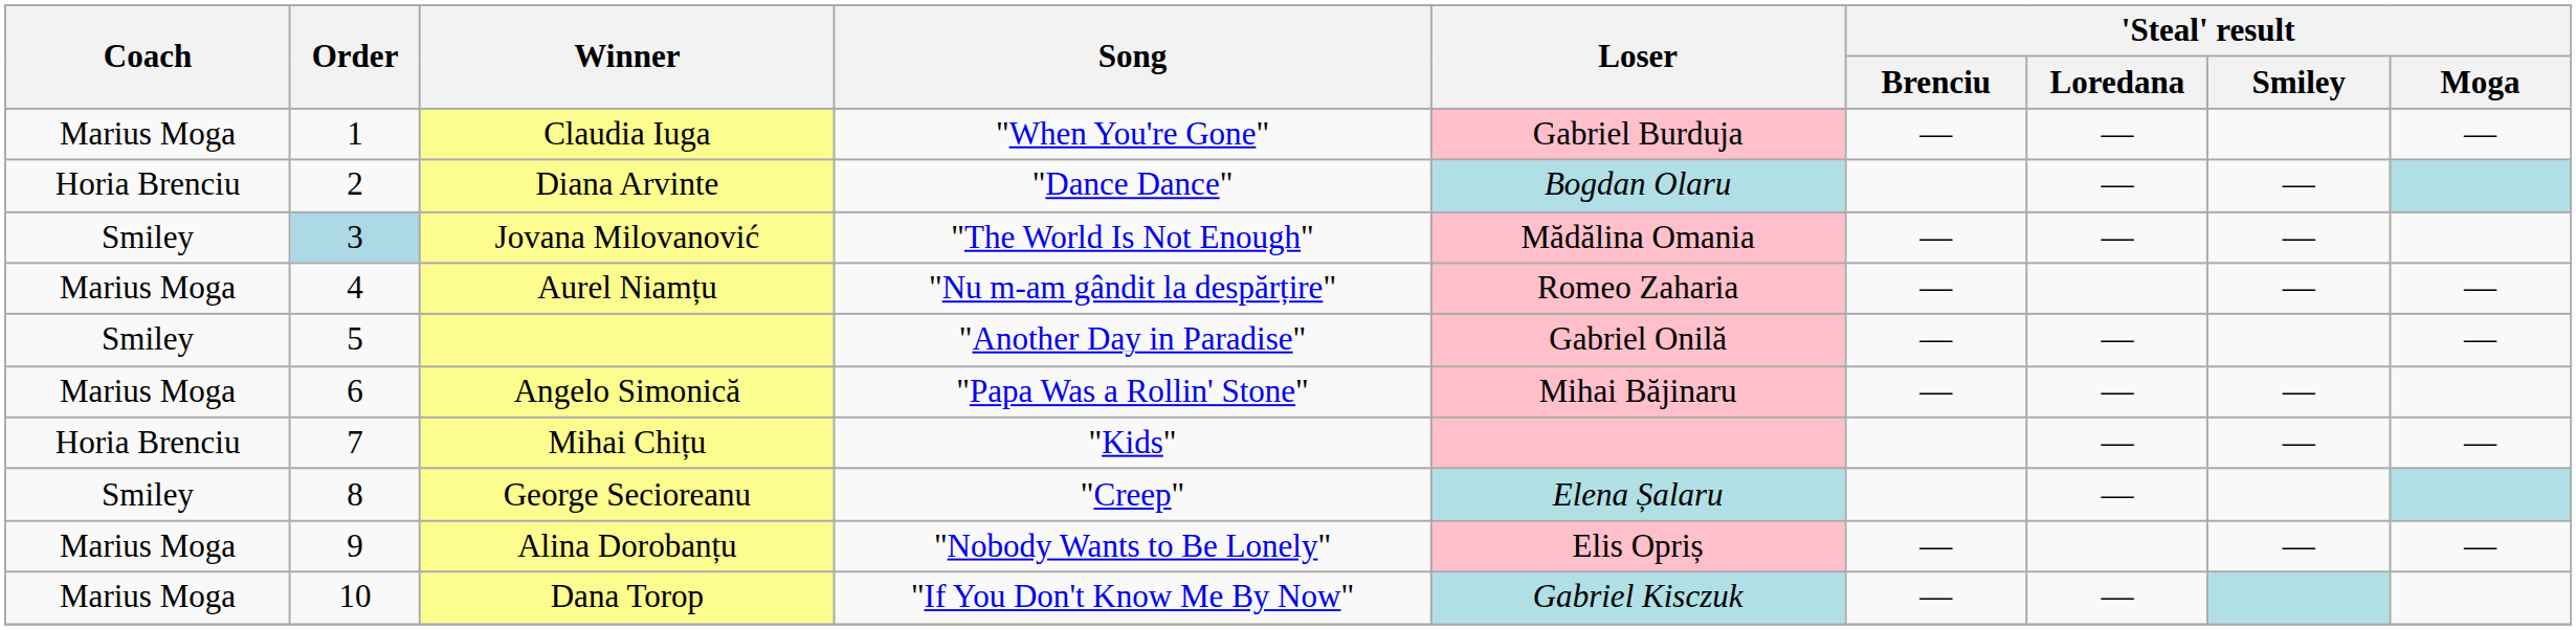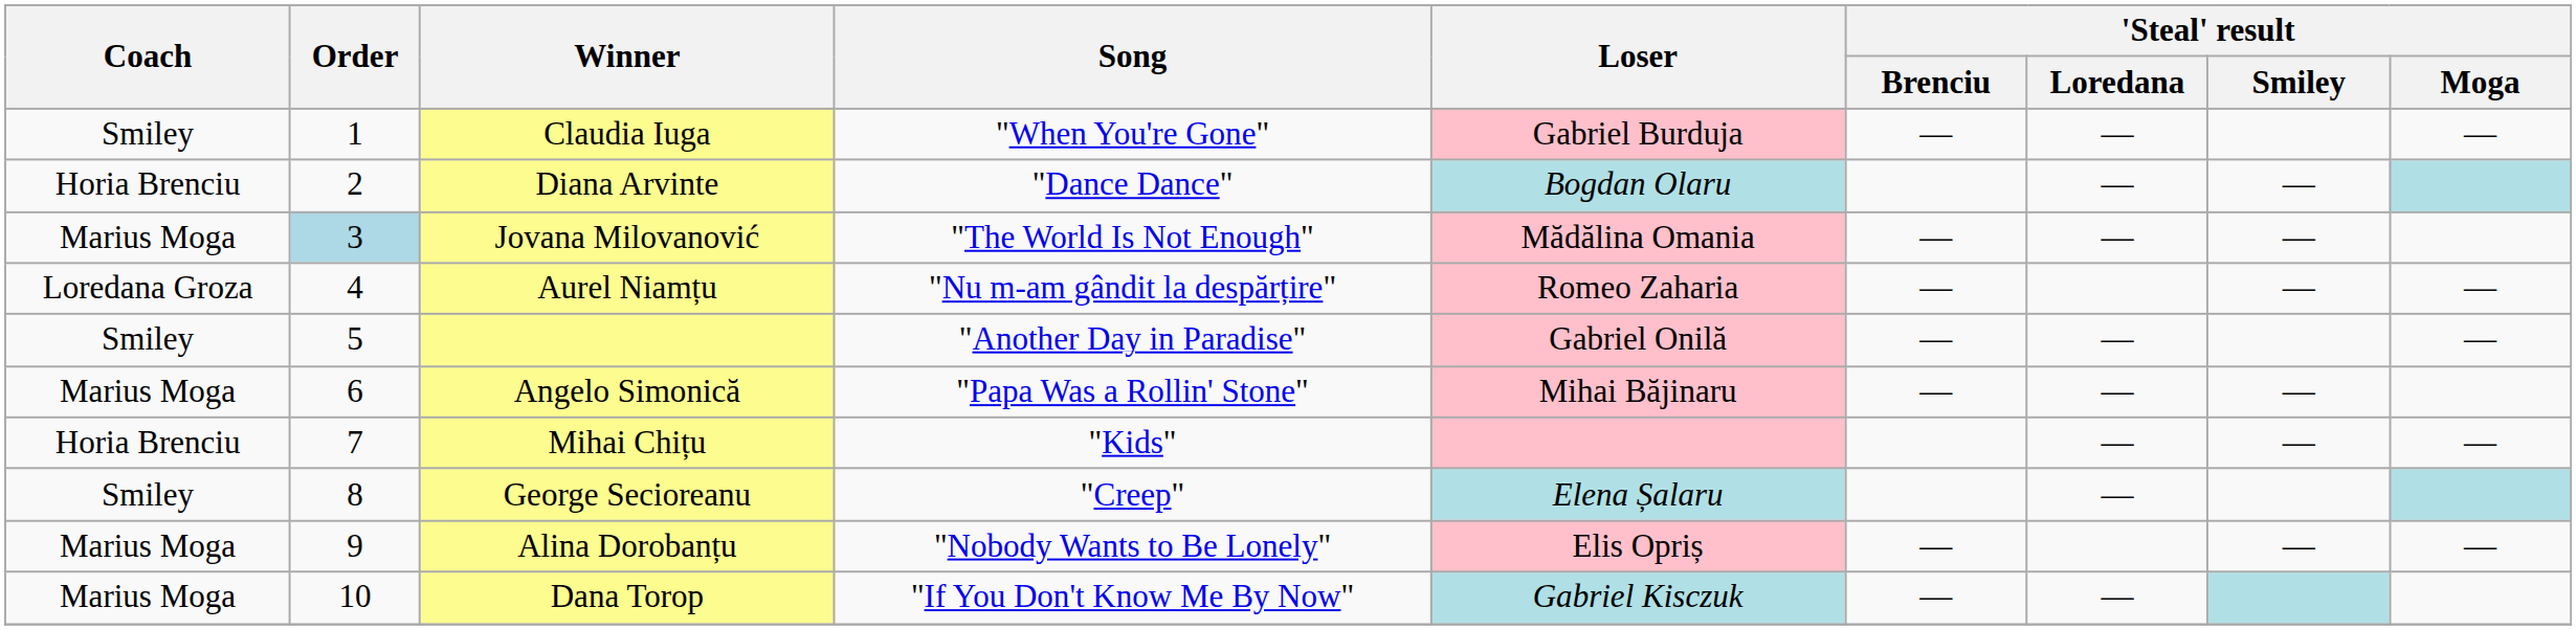 <table class="wikitable" style="text-align: center; width:100%;">
 <tr>
 <th rowspan="2" style="width:11%;">Coach</th>
 <th rowspan="2" style="width:05%;">Order</th>
 <th rowspan="2" style="width:16%;">Winner</th>
 <th rowspan="2" style="width:23%;">Song</th>
 <th rowspan="2" style="width:16%;">Loser</th>
 <th colspan="4" style="width:28%;">'Steal' result</th>
 </tr>
 <tr>
 <th style="width:07%;">Brenciu</th>
 <th style="width:07%;">Loredana</th>
 <th style="width:07%;">Smiley</th>
 <th style="width:07%;">Moga</th>
 </tr>
 <tr>
-<td>Marius Moga</td>
+<td>Smiley</td>
 <td>1</td>
 <td style="background:#FDFC8F;">Claudia Iuga</td>
 <td>"<a href='#'>When You're Gone</a>"</td>
 <td style="background:pink;">Gabriel Burduja</td>
 <td>—</td>
 <td>—</td>
 <td></td>
 <td>—</td>
 </tr>
 <tr>
 <td>Horia Brenciu</td>
 <td>2</td>
 <td style="background:#FDFC8F;">Diana Arvinte</td>
 <td>"<a href='#'>Dance Dance</a>"</td>
 <td style="background:#B0E0E6;font-style:italic">Bogdan Olaru</td>
 <td></td>
 <td>—</td>
 <td>—</td>
 <td style="background:#B0E0E6;"><strong></strong></td>
 </tr>
 <tr>
-<td>Smiley</td>
+<td>Marius Moga</td>
 <td style="background: lightblue;">3</td>
 <td style="background:#FDFC8F;">Jovana Milovanović</td>
 <td>"<a href='#'>The World Is Not Enough</a>"</td>
 <td style="background:pink;">Mădălina Omania</td>
 <td>—</td>
 <td>—</td>
 <td>—</td>
 <td></td>
 </tr>
 <tr>
-<td>Marius Moga</td>
+<td>Loredana Groza</td>
 <td>4</td>
 <td style="background:#FDFC8F;">Aurel Niamțu</td>
 <td>"<a href='#'>Nu m-am gândit la despărțire</a>"</td>
 <td style="background:pink;">Romeo Zaharia</td>
 <td>—</td>
 <td></td>
 <td>—</td>
 <td>—</td>
 </tr>
 <tr>
 <td>Smiley</td>
 <td>5</td>
 <td style="background:#FDFC8F;"></td>
 <td>"<a href='#'>Another Day in Paradise</a>"</td>
 <td style="background:pink;">Gabriel Onilă</td>
 <td>—</td>
 <td>—</td>
 <td></td>
 <td>—</td>
 </tr>
 <tr>
 <td>Marius Moga</td>
 <td>6</td>
 <td style="background:#FDFC8F;">Angelo Simonică</td>
 <td>"<a href='#'>Papa Was a Rollin' Stone</a>"</td>
 <td style="background:pink;">Mihai Băjinaru</td>
 <td>—</td>
 <td>—</td>
 <td>—</td>
 <td></td>
 </tr>
 <tr>
 <td>Horia Brenciu</td>
 <td>7</td>
 <td style="background:#FDFC8F;">Mihai Chițu</td>
 <td>"<a href='#'>Kids</a>"</td>
 <td style="background:pink;"></td>
 <td></td>
 <td>—</td>
 <td>—</td>
 <td>—</td>
 </tr>
 <tr>
 <td>Smiley</td>
 <td>8</td>
 <td style="background:#FDFC8F;">George Secioreanu</td>
 <td>"<a href='#'>Creep</a>"</td>
 <td style="background:#B0E0E6;font-style:italic">Elena Șalaru</td>
 <td><strong></strong></td>
 <td>—</td>
 <td></td>
 <td style="background:#B0E0E6;"><strong></strong></td>
 </tr>
 <tr>
 <td>Marius Moga</td>
 <td>9</td>
 <td style="background:#FDFC8F;">Alina Dorobanțu</td>
 <td>"<a href='#'>Nobody Wants to Be Lonely</a>"</td>
 <td style="background:pink;">Elis Opriș</td>
 <td>—</td>
 <td></td>
 <td>—</td>
 <td>—</td>
 </tr>
 <tr>
 <td>Marius Moga</td>
 <td>10</td>
 <td style="background:#FDFC8F;">Dana Torop</td>
 <td>"<a href='#'>If You Don't Know Me By Now</a>"</td>
 <td style="background:#B0E0E6;font-style:italic">Gabriel Kisczuk</td>
 <td>—</td>
 <td>—</td>
 <td style="background:#B0E0E6;"><strong></strong></td>
 <td></td>
 </tr>
 <tr>
 </tr>
 </table>
